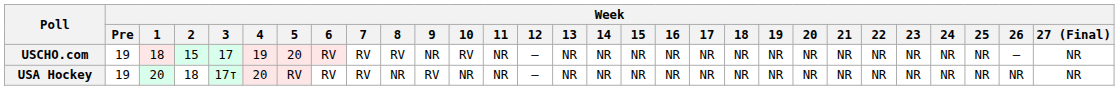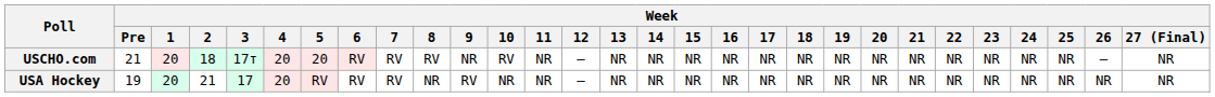 <table class="wikitable" style="white-space:nowrap;">
 <tr>
 <th scope="col" width="100" rowspan="2">Poll</th>
 <th colspan="28">Week</th>
 </tr>
 <tr>
 <th scope="col" width="30">Pre</th>
 <th scope="col" width="30">1</th>
 <th scope="col" width="30">2</th>
 <th scope="col" width="30">3</th>
 <th scope="col" width="30">4</th>
 <th scope="col" width="30">5</th>
 <th scope="col" width="30">6</th>
 <th scope="col" width="30">7</th>
 <th scope="col" width="30">8</th>
 <th scope="col" width="30">9</th>
 <th scope="col" width="30">10</th>
 <th scope="col" width="30">11</th>
 <th scope="col" width="30">12</th>
 <th scope="col" width="30">13</th>
 <th scope="col" width="30">14</th>
 <th scope="col" width="30">15</th>
 <th scope="col" width="30">16</th>
 <th scope="col" width="30">17</th>
 <th scope="col" width="30">18</th>
 <th scope="col" width="30">19</th>
 <th scope="col" width="30">20</th>
 <th scope="col" width="30">21</th>
 <th scope="col" width="30">22</th>
 <th scope="col" width="30">23</th>
 <th scope="col" width="30">24</th>
 <th scope="col" width="30">25</th>
 <th scope="col" width="30">26</th>
 <th scope="col" width="30">27 (Final)</th>
 </tr>
 <tr style="text-align:center;">
 <th>USCHO.com</th>
-<td bgcolor=FFFFFF>19</td>
-<td bgcolor=FFE6E6>18</td>
-<td bgcolor=D8FFEB>15</td>
-<td bgcolor=D8FFEB>17</td>
-<td bgcolor=FFE6E6>19</td>
+<td bgcolor=FFFFFF>21</td>
+<td bgcolor=FFE6E6>20</td>
+<td bgcolor=D8FFEB>18</td>
+<td bgcolor=D8FFEB>17т</td>
+<td bgcolor=FFE6E6>20</td>
 <td bgcolor=FFE6E6>20</td>
 <td bgcolor=FFE6E6>RV</td>
 <td bgcolor=FFFFFF>RV</td>
 <td bgcolor=FFFFFF>RV</td>
 <td bgcolor=FFFFFF>NR</td>
 <td bgcolor=FFFFFF>RV</td>
 <td bgcolor=FFFFFF>NR</td>
 <td bgcolor=FFFFFF>–</td>
 <td bgcolor=FFFFFF>NR</td>
 <td bgcolor=FFFFFF>NR</td>
 <td bgcolor=FFFFFF>NR</td>
 <td bgcolor=FFFFFF>NR</td>
 <td bgcolor=FFFFFF>NR</td>
 <td bgcolor=FFFFFF>NR</td>
 <td bgcolor=FFFFFF>NR</td>
 <td bgcolor=FFFFFF>NR</td>
 <td bgcolor=FFFFFF>NR</td>
 <td bgcolor=FFFFFF>NR</td>
 <td bgcolor=FFFFFF>NR</td>
 <td bgcolor=FFFFFF>NR</td>
 <td bgcolor=FFFFFF>NR</td>
 <td bgcolor=FFFFFF>–</td>
 <td bgcolor=FFFFFF>NR</td>
 </tr>
 <tr style="text-align:center;">
 <th>USA Hockey</th>
 <td bgcolor=FFFFFF>19</td>
 <td bgcolor=D8FFEB>20</td>
-<td bgcolor=FFFFFF>18</td>
-<td bgcolor=D8FFEB>17т</td>
+<td bgcolor=FFFFFF>21</td>
+<td bgcolor=D8FFEB>17</td>
 <td bgcolor=FFE6E6>20</td>
 <td bgcolor=FFE6E6>RV</td>
 <td bgcolor=FFFFFF>RV</td>
 <td bgcolor=FFFFFF>RV</td>
 <td bgcolor=FFFFFF>NR</td>
 <td bgcolor=FFFFFF>RV</td>
 <td bgcolor=FFFFFF>NR</td>
 <td bgcolor=FFFFFF>NR</td>
 <td bgcolor=FFFFFF>–</td>
 <td bgcolor=FFFFFF>NR</td>
 <td bgcolor=FFFFFF>NR</td>
 <td bgcolor=FFFFFF>NR</td>
 <td bgcolor=FFFFFF>NR</td>
 <td bgcolor=FFFFFF>NR</td>
 <td bgcolor=FFFFFF>NR</td>
 <td bgcolor=FFFFFF>NR</td>
 <td bgcolor=FFFFFF>NR</td>
 <td bgcolor=FFFFFF>NR</td>
 <td bgcolor=FFFFFF>NR</td>
 <td bgcolor=FFFFFF>NR</td>
 <td bgcolor=FFFFFF>NR</td>
 <td bgcolor=FFFFFF>NR</td>
 <td bgcolor=FFFFFF>NR</td>
 <td bgcolor=FFFFFF>NR</td>
 </tr>
 </table>
